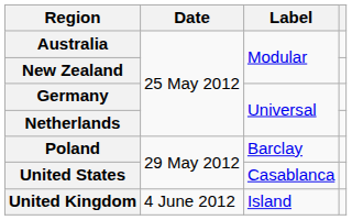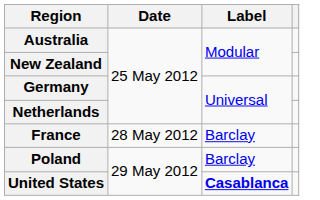 <table class="wikitable plainrowheaders">
 <tr>
 <th scope="col">Region</th>
 <th scope="col">Date</th>
 <th scope="col">Label</th>
 <th scope="col"></th>
 </tr>
 <tr>
 <th scope="row">Australia</th>
 <td rowspan="4">25 May 2012</td>
 <td rowspan="2"><a href='#'>Modular</a></td>
 <td align="center"></td>
 </tr>
 <tr>
 <th scope="row">New Zealand</th>
 <td align="center"></td>
 </tr>
 <tr>
 <th scope="row">Germany</th>
 <td rowspan="2"><a href='#'>Universal</a></td>
 <td align="center"></td>
 </tr>
 <tr>
 <th scope="row">Netherlands</th>
 <td align="center"></td>
 </tr>
 <tr>
+<th scope="row">France</th>
+<td>28 May 2012</td>
+<td><a href='#'>Barclay</a></td>
+<td align="center"></td>
+</tr>
+<tr>
 <th scope="row">Poland</th>
 <td rowspan="2">29 May 2012</td>
 <td><a href='#'>Barclay</a></td>
 <td align="center"></td>
 </tr>
 <tr>
 <th scope="row">United States</th>
-<td><a href='#'>Casablanca</a></td>
-<td align="center"></td>
-</tr>
-<tr>
-<th scope="row">United Kingdom</th>
-<td>4 June 2012</td>
-<td><a href='#'>Island</a></td>
+<td><strong><a href='#'>Casablanca</a></strong></td>
 <td align="center"></td>
 </tr>
 </table>
